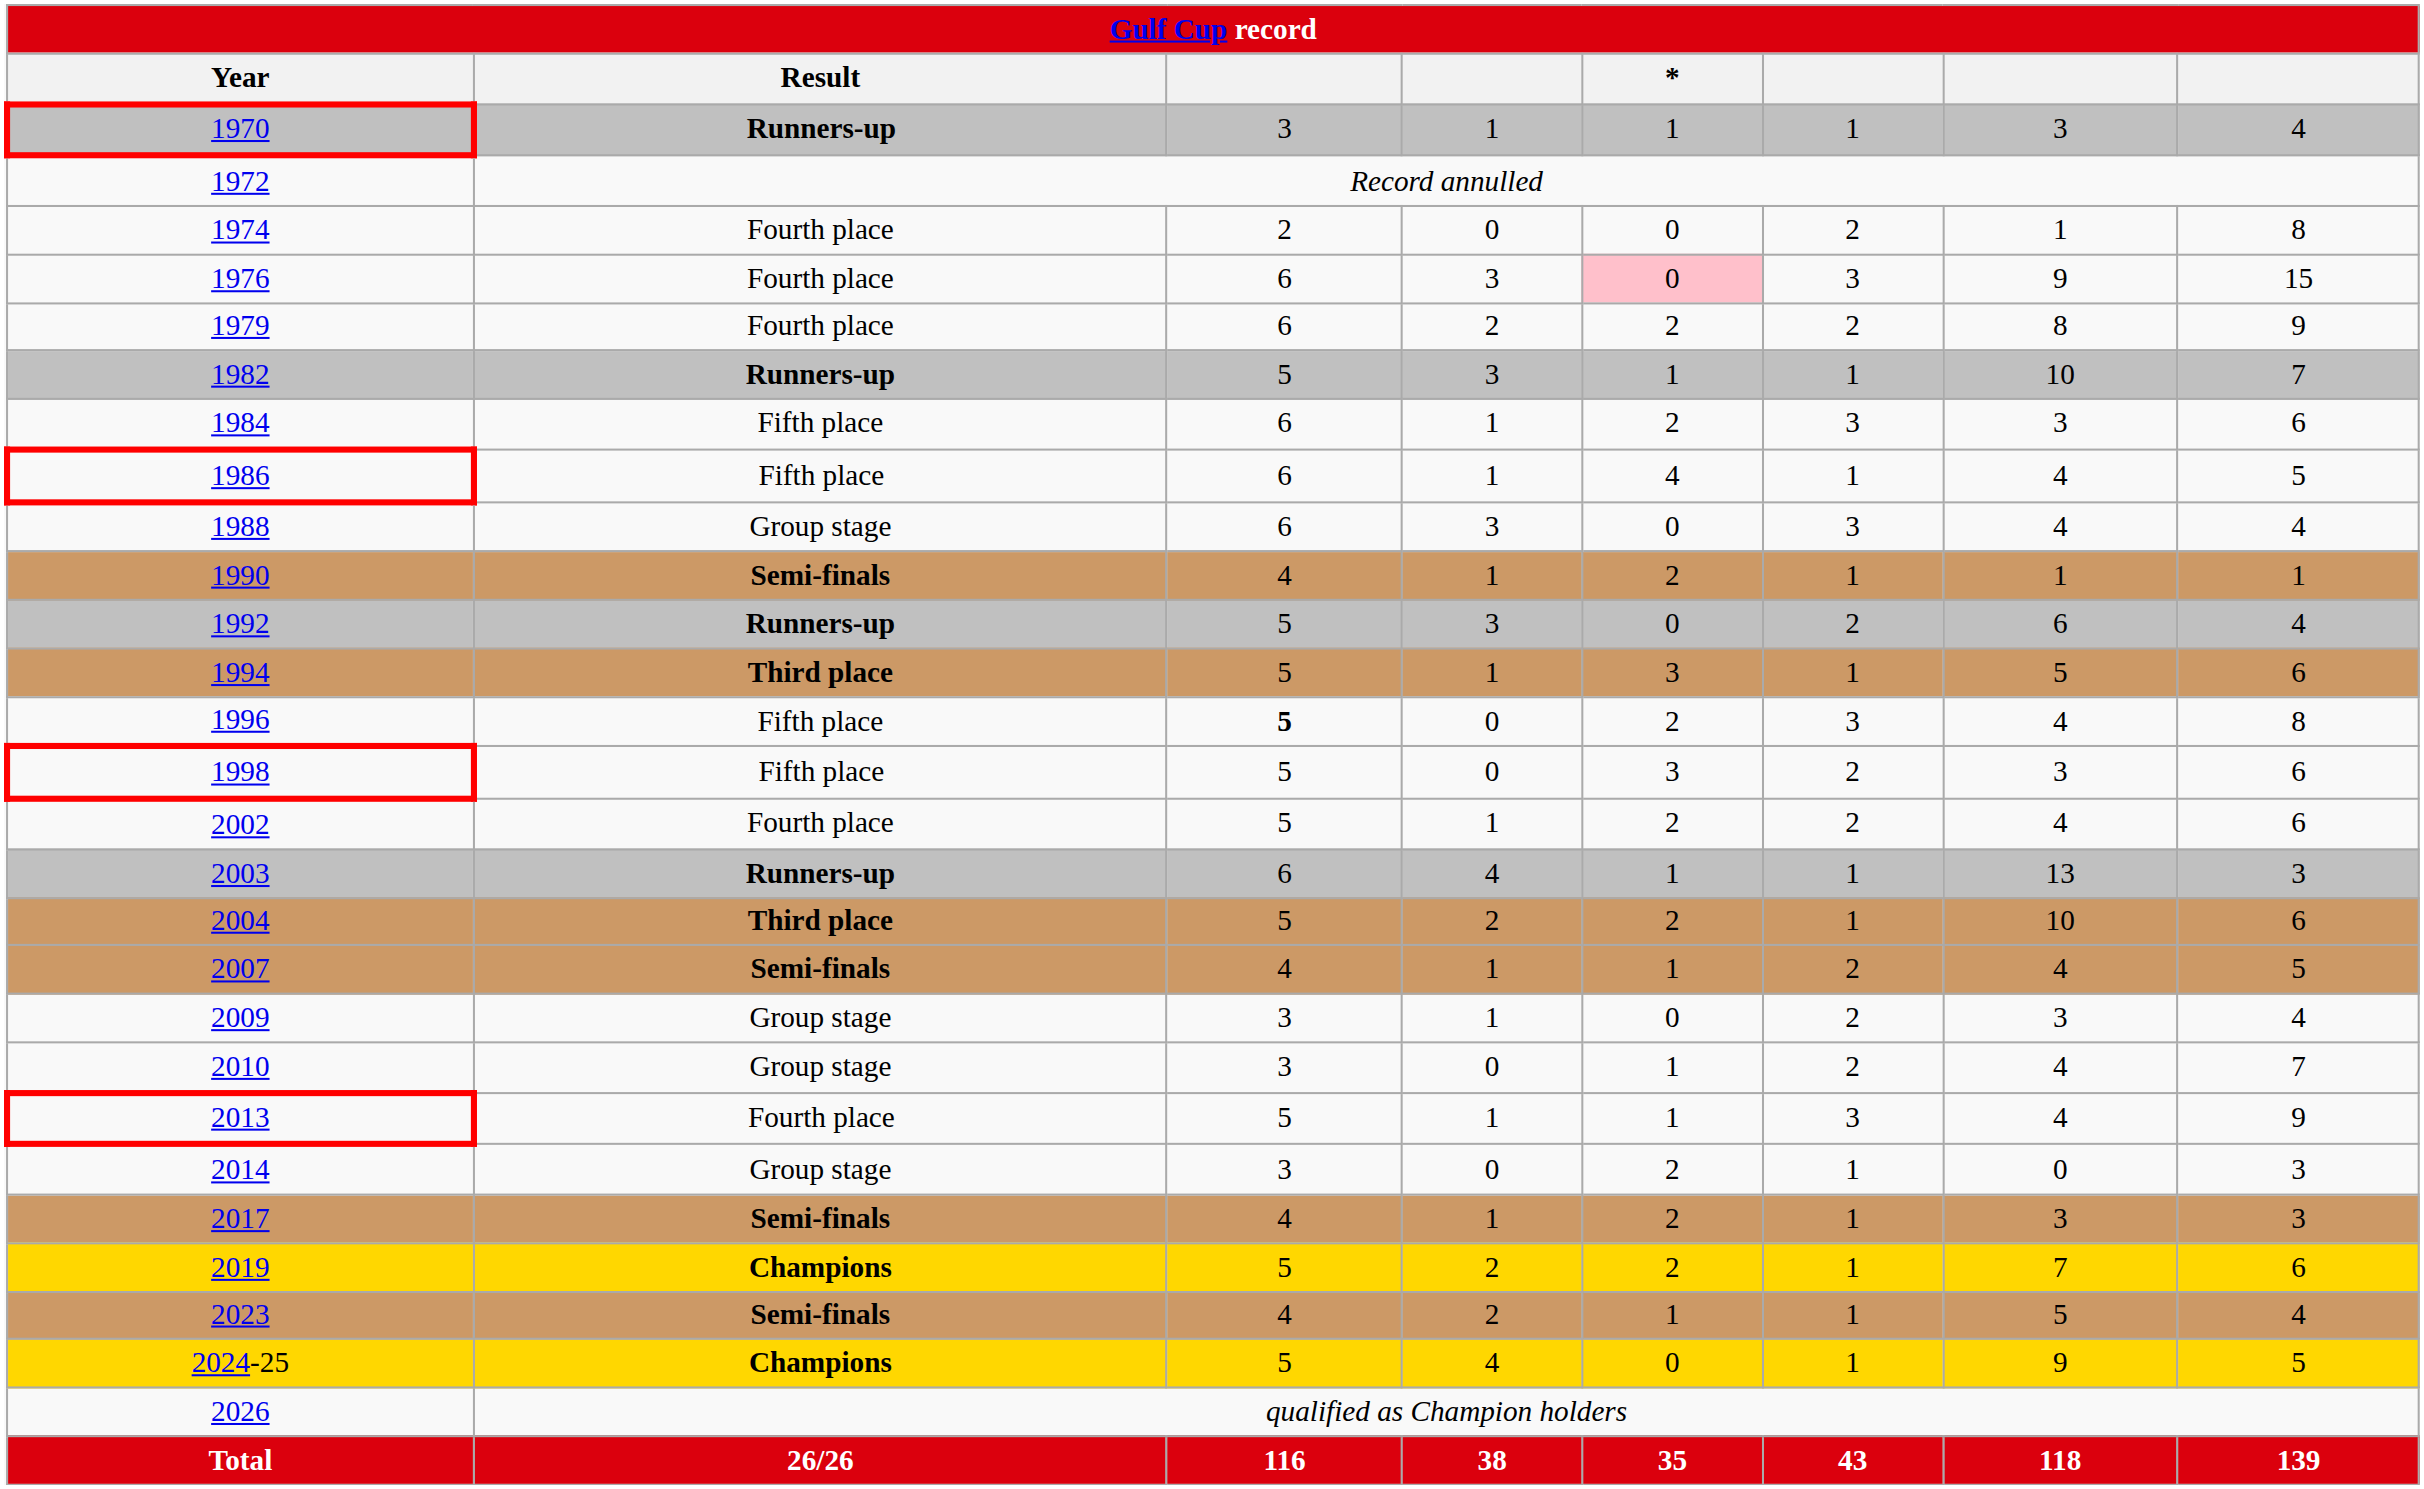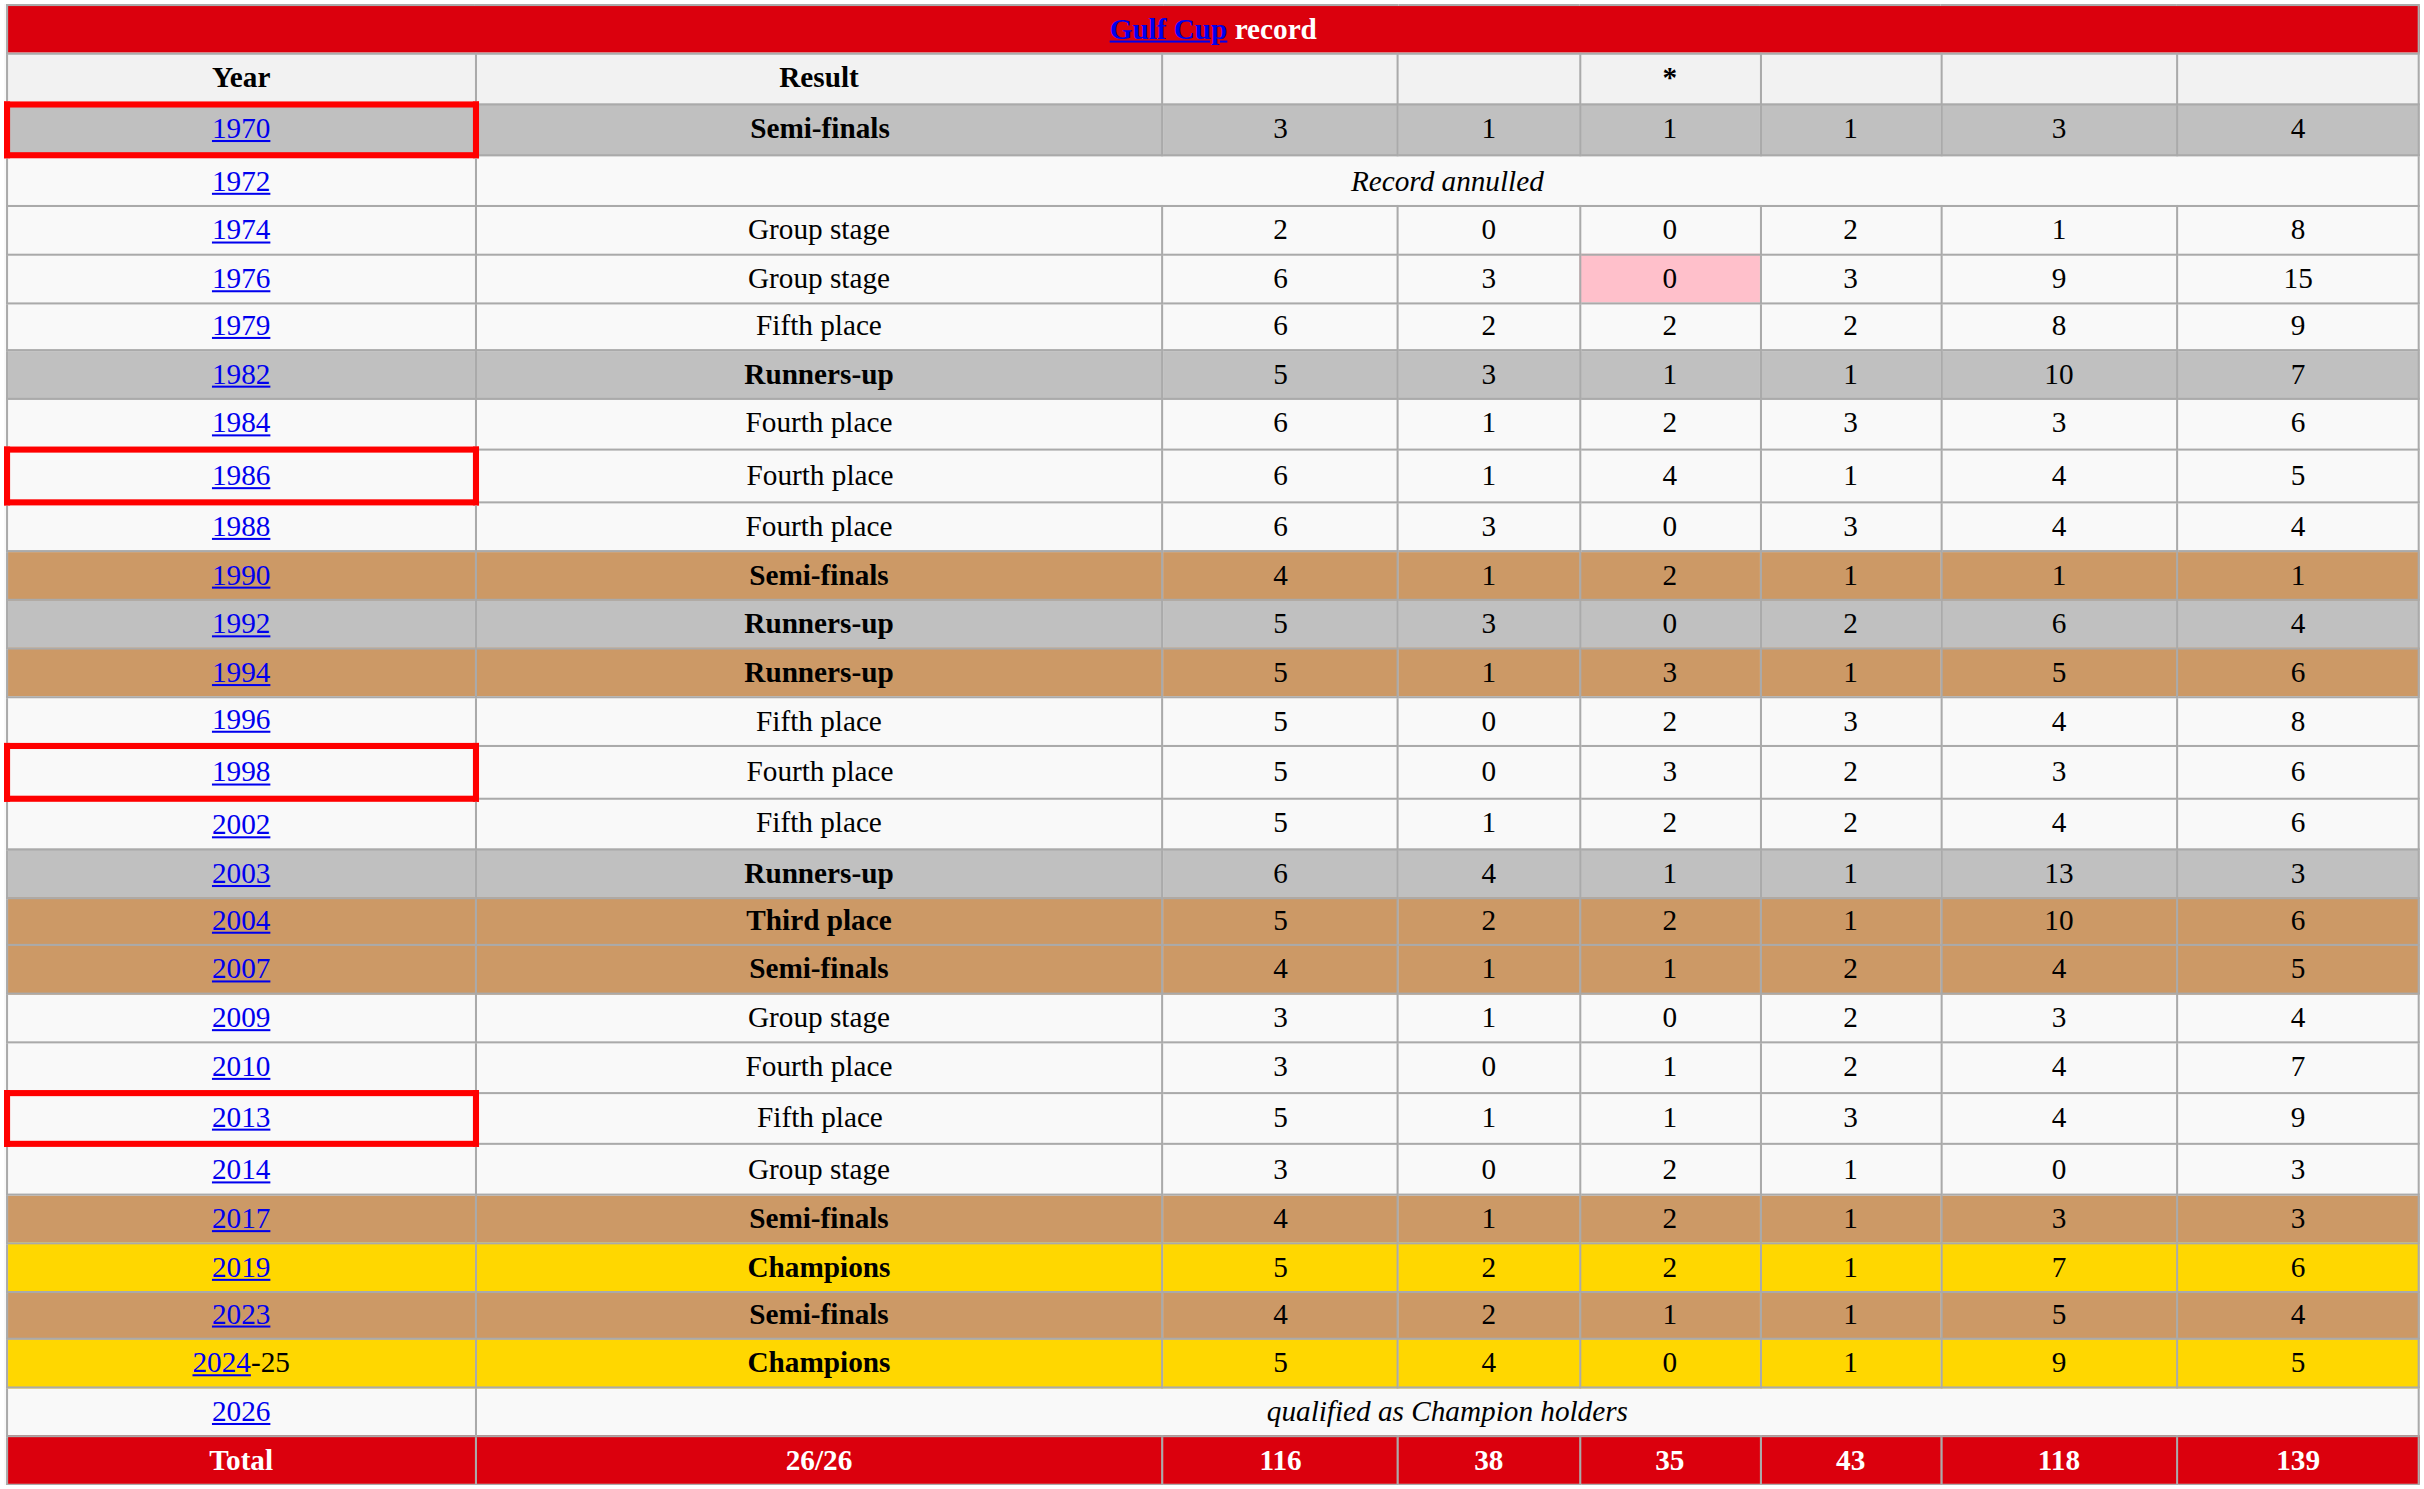 <table class="wikitable" style="width:60%; font-size:90%; text-align:center;">
 <tr style="color:white;">
 <th style="background:#db000d;" colspan=9><a href='#'>Gulf Cup</a> record</th>
 </tr>
 <tr>
 <th>Year</th>
 <th>Result</th>
 <th></th>
 <th></th>
 <th>*</th>
 <th></th>
 <th></th>
 <th></th>
 </tr>
 <tr bgcolor=silver>
 <td style="border: 3px solid red"> <a href='#'>1970</a></td>
-<td><strong>Runners-up</strong></td>
+<td><strong>Semi-finals</strong></td>
 <td>3</td>
 <td>1</td>
 <td>1</td>
 <td>1</td>
 <td>3</td>
 <td>4</td>
 </tr>
 <tr>
 <td> <a href='#'>1972</a></td>
 <td colspan="8" rowspan="1"><em>Record annulled</em></td>
 </tr>
 <tr>
 <td> <a href='#'>1974</a></td>
-<td>Fourth place</td>
+<td>Group stage</td>
 <td>2</td>
 <td>0</td>
 <td>0</td>
 <td>2</td>
 <td>1</td>
 <td>8</td>
 </tr>
 <tr>
 <td> <a href='#'>1976</a></td>
-<td>Fourth place</td>
+<td>Group stage</td>
 <td>6</td>
 <td>3</td>
 <td style="background: pink;">0</td>
 <td>3</td>
 <td>9</td>
 <td>15</td>
 </tr>
 <tr>
 <td> <a href='#'>1979</a></td>
-<td>Fourth place</td>
+<td>Fifth place</td>
 <td>6</td>
 <td>2</td>
 <td>2</td>
 <td>2</td>
 <td>8</td>
 <td>9</td>
 </tr>
 <tr bgcolor=silver>
 <td> <a href='#'>1982</a></td>
 <td><strong>Runners-up</strong></td>
 <td>5</td>
 <td>3</td>
 <td>1</td>
 <td>1</td>
 <td>10</td>
 <td>7</td>
 </tr>
 <tr>
 <td> <a href='#'>1984</a></td>
-<td>Fifth place</td>
+<td>Fourth place</td>
 <td>6</td>
 <td>1</td>
 <td>2</td>
 <td>3</td>
 <td>3</td>
 <td>6</td>
 </tr>
 <tr>
 <td style="border: 3px solid red"> <a href='#'>1986</a></td>
-<td>Fifth place</td>
+<td>Fourth place</td>
 <td>6</td>
 <td>1</td>
 <td>4</td>
 <td>1</td>
 <td>4</td>
 <td>5</td>
 </tr>
 <tr>
 <td> <a href='#'>1988</a></td>
-<td>Group stage</td>
+<td>Fourth place</td>
 <td>6</td>
 <td>3</td>
 <td>0</td>
 <td>3</td>
 <td>4</td>
 <td>4</td>
 </tr>
 <tr bgcolor="#cc9966">
 <td> <a href='#'>1990</a></td>
 <td><strong>Semi-finals</strong></td>
 <td>4</td>
 <td>1</td>
 <td>2</td>
 <td>1</td>
 <td>1</td>
 <td>1</td>
 </tr>
 <tr bgcolor=silver>
 <td> <a href='#'>1992</a></td>
 <td><strong>Runners-up</strong></td>
 <td>5</td>
 <td>3</td>
 <td>0</td>
 <td>2</td>
 <td>6</td>
 <td>4</td>
 </tr>
 <tr bgcolor="#cc9966">
 <td> <a href='#'>1994</a></td>
-<td><strong>Third place</strong></td>
+<td><strong>Runners-up</strong></td>
 <td>5</td>
 <td>1</td>
 <td>3</td>
 <td>1</td>
 <td>5</td>
 <td>6</td>
 </tr>
 <tr>
 <td> <a href='#'>1996</a></td>
 <td>Fifth place</td>
-<td><strong>5</strong></td>
+<td>5</td>
 <td>0</td>
 <td>2</td>
 <td>3</td>
 <td>4</td>
 <td>8</td>
 </tr>
 <tr>
 <td style="border: 3px solid red"> <a href='#'>1998</a></td>
-<td>Fifth place</td>
+<td>Fourth place</td>
 <td>5</td>
 <td>0</td>
 <td>3</td>
 <td>2</td>
 <td>3</td>
 <td>6</td>
 </tr>
 <tr>
 <td> <a href='#'>2002</a></td>
-<td>Fourth place</td>
+<td>Fifth place</td>
 <td>5</td>
 <td>1</td>
 <td>2</td>
 <td>2</td>
 <td>4</td>
 <td>6</td>
 </tr>
 <tr bgcolor=silver>
 <td> <a href='#'>2003</a></td>
 <td><strong>Runners-up</strong></td>
 <td>6</td>
 <td>4</td>
 <td>1</td>
 <td>1</td>
 <td>13</td>
 <td>3</td>
 </tr>
 <tr bgcolor="#cc9966">
 <td> <a href='#'>2004</a></td>
 <td><strong>Third place</strong></td>
 <td>5</td>
 <td>2</td>
 <td>2</td>
 <td>1</td>
 <td>10</td>
 <td>6</td>
 </tr>
 <tr bgcolor="#cc9966">
 <td> <a href='#'>2007</a></td>
 <td><strong>Semi-finals</strong></td>
 <td>4</td>
 <td>1</td>
 <td>1</td>
 <td>2</td>
 <td>4</td>
 <td>5</td>
 </tr>
 <tr>
 <td> <a href='#'>2009</a></td>
 <td>Group stage</td>
 <td>3</td>
 <td>1</td>
 <td>0</td>
 <td>2</td>
 <td>3</td>
 <td>4</td>
 </tr>
 <tr>
 <td> <a href='#'>2010</a></td>
-<td>Group stage</td>
+<td>Fourth place</td>
 <td>3</td>
 <td>0</td>
 <td>1</td>
 <td>2</td>
 <td>4</td>
 <td>7</td>
 </tr>
 <tr>
 <td style="border: 3px solid red"> <a href='#'>2013</a></td>
-<td>Fourth place</td>
+<td>Fifth place</td>
 <td>5</td>
 <td>1</td>
 <td>1</td>
 <td>3</td>
 <td>4</td>
 <td>9</td>
 </tr>
 <tr>
 <td> <a href='#'>2014</a></td>
 <td>Group stage</td>
 <td>3</td>
 <td>0</td>
 <td>2</td>
 <td>1</td>
 <td>0</td>
 <td>3</td>
 </tr>
 <tr bgcolor="#cc9966">
 <td> <a href='#'>2017</a></td>
 <td><strong>Semi-finals</strong></td>
 <td>4</td>
 <td>1</td>
 <td>2</td>
 <td>1</td>
 <td>3</td>
 <td>3</td>
 </tr>
 <tr bgcolor=gold>
 <td> <a href='#'>2019</a></td>
 <td><strong>Champions</strong></td>
 <td>5</td>
 <td>2</td>
 <td>2</td>
 <td>1</td>
 <td>7</td>
 <td>6</td>
 </tr>
 <tr bgcolor="#cc9966">
 <td> <a href='#'>2023</a></td>
 <td><strong>Semi-finals</strong></td>
 <td>4</td>
 <td>2</td>
 <td>1</td>
 <td>1</td>
 <td>5</td>
 <td>4</td>
 </tr>
 <tr bgcolor=gold>
 <td> <a href='#'>2024</a>-25</td>
 <td><strong>Champions</strong></td>
 <td>5</td>
 <td>4</td>
 <td>0</td>
 <td>1</td>
 <td>9</td>
 <td>5</td>
 </tr>
 <tr>
 <td> <a href='#'>2026</a></td>
 <td colspan="7"><em>qualified as Champion holders</em></td>
 </tr>
 <tr style="color:white;">
 <th style="background:#db000d;">Total</th>
 <th style="background:#db000d;">26/26</th>
 <th style="background:#db000d;">116</th>
 <th style="background:#db000d;">38</th>
 <th style="background:#db000d;">35</th>
 <th style="background:#db000d;">43</th>
 <th style="background:#db000d;">118</th>
 <th style="background:#db000d;">139</th>
 </tr>
 </table>
